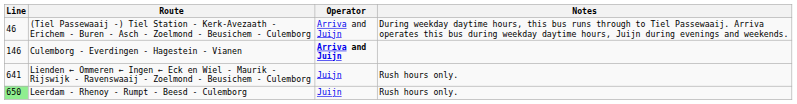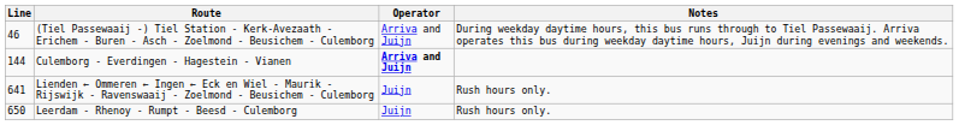 <table class="wikitable">
 <tr>
 <th>Line</th>
 <th>Route</th>
 <th>Operator</th>
 <th>Notes</th>
 </tr>
 <tr>
 <td>46</td>
 <td>(Tiel Passewaaij -) Tiel Station - Kerk-Avezaath - Erichem - Buren - Asch - Zoelmond - Beusichem - Culemborg</td>
 <td><a href='#'>Arriva</a> and <a href='#'>Juijn</a></td>
 <td>During weekday daytime hours, this bus runs through to Tiel Passewaaij. Arriva operates this bus during weekday daytime hours, Juijn during evenings and weekends.</td>
 </tr>
 <tr>
-<td>146</td>
+<td>144</td>
 <td>Culemborg - Everdingen - Hagestein - Vianen</td>
 <td><strong><a href='#'>Arriva</a> and <a href='#'>Juijn</a></strong></td>
 </tr>
 <tr>
 <td>641</td>
 <td>Lienden ← Ommeren ← Ingen ← Eck en Wiel - Maurik - Rijswijk - Ravenswaaij - Zoelmond - Beusichem - Culemborg</td>
 <td><a href='#'>Juijn</a></td>
 <td>Rush hours only.</td>
 </tr>
 <tr>
-<td style="background: lightgreen;">650</td>
+<td>650</td>
 <td>Leerdam - Rhenoy - Rumpt - Beesd - Culemborg</td>
 <td><a href='#'>Juijn</a></td>
 <td>Rush hours only.</td>
 </tr>
 </table>
